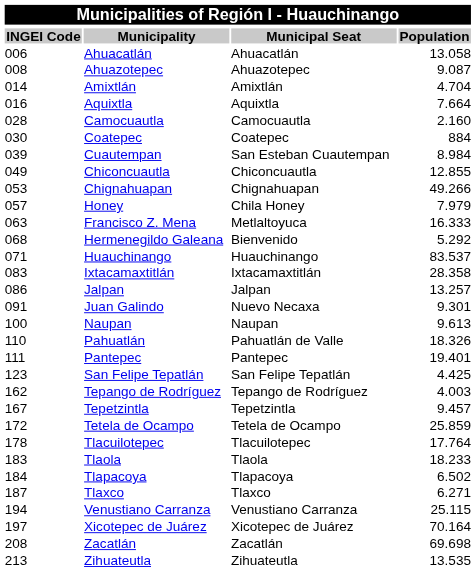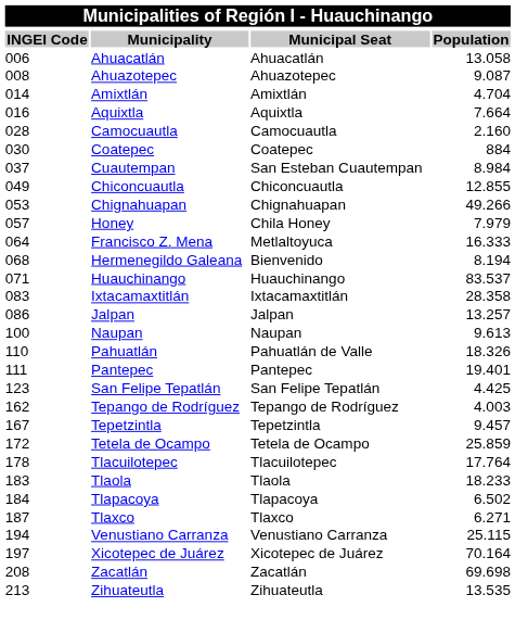 <table class="toc" cellpadding=0 cellspacing=2 width=500px style="float:center; margin: 0.5em 0.5em 0.5em 1em; padding: 0.5e text-align:left;clear:all; margin-left:3px; font-size:90%">
 <tr>
 <td colspan=4 style="background:#black; color:white; font-size:120%" align=center bgcolor="black"><strong>Municipalities of Región I - Huauchinango</strong></td>
 </tr>
 <tr>
 <td colspan=4 align=center valign=center bgcolor="white"></td>
 </tr>
 <tr>
 <td style="background:#C9C9C9;" align=center><strong>INGEI Code</strong></td>
 <td style="background:#C9C9C9;" align=center><strong>Municipality</strong></td>
 <td style="background:#C9C9C9;" align=center><strong>Municipal Seat</strong></td>
 <td style="background:#C9C9C9;" align=center><strong>Population</strong></td>
 </tr>
 <tr>
 <td>006</td>
 <td><a href='#'>Ahuacatlán</a></td>
 <td>Ahuacatlán</td>
 <td align="right">13.058</td>
 </tr>
 <tr>
 <td>008</td>
 <td><a href='#'>Ahuazotepec</a></td>
 <td>Ahuazotepec</td>
 <td align="right">9.087</td>
 </tr>
 <tr>
 <td>014</td>
 <td><a href='#'>Amixtlán</a></td>
 <td>Amixtlán</td>
 <td align="right">4.704</td>
 </tr>
 <tr>
 <td>016</td>
 <td><a href='#'>Aquixtla</a></td>
 <td>Aquixtla</td>
 <td align="right">7.664</td>
 </tr>
 <tr>
 <td>028</td>
 <td><a href='#'>Camocuautla</a></td>
 <td>Camocuautla</td>
 <td align="right">2.160</td>
 </tr>
 <tr>
 <td>030</td>
 <td><a href='#'>Coatepec</a></td>
 <td>Coatepec</td>
 <td align="right">884</td>
 </tr>
 <tr>
-<td>039</td>
+<td>037</td>
 <td><a href='#'>Cuautempan</a></td>
 <td>San Esteban Cuautempan</td>
 <td align="right">8.984</td>
 </tr>
 <tr>
 <td>049</td>
 <td><a href='#'>Chiconcuautla</a></td>
 <td>Chiconcuautla</td>
 <td align="right">12.855</td>
 </tr>
 <tr>
 <td>053</td>
 <td><a href='#'>Chignahuapan</a></td>
 <td>Chignahuapan</td>
 <td align="right">49.266</td>
 </tr>
 <tr>
 <td>057</td>
 <td><a href='#'>Honey</a></td>
 <td>Chila Honey</td>
 <td align="right">7.979</td>
 </tr>
 <tr>
-<td>063</td>
+<td>064</td>
 <td><a href='#'>Francisco Z. Mena</a></td>
 <td>Metlaltoyuca</td>
 <td align="right">16.333</td>
 </tr>
 <tr>
 <td>068</td>
 <td><a href='#'>Hermenegildo Galeana</a></td>
 <td>Bienvenido</td>
-<td align="right">5.292</td>
+<td align="right">8.194</td>
 </tr>
 <tr>
 <td>071</td>
 <td><a href='#'>Huauchinango</a></td>
 <td>Huauchinango</td>
 <td align="right">83.537</td>
 </tr>
 <tr>
 <td>083</td>
 <td><a href='#'>Ixtacamaxtitlán</a></td>
 <td>Ixtacamaxtitlán</td>
 <td align="right">28.358</td>
 </tr>
 <tr>
 <td>086</td>
 <td><a href='#'>Jalpan</a></td>
 <td>Jalpan</td>
 <td align="right">13.257</td>
-</tr>
-<tr>
-<td>091</td>
-<td><a href='#'>Juan Galindo</a></td>
-<td>Nuevo Necaxa</td>
-<td align="right">9.301</td>
 </tr>
 <tr>
 <td>100</td>
 <td><a href='#'>Naupan</a></td>
 <td>Naupan</td>
 <td align="right">9.613</td>
 </tr>
 <tr>
 <td>110</td>
 <td><a href='#'>Pahuatlán</a></td>
 <td>Pahuatlán de Valle</td>
 <td align="right">18.326</td>
 </tr>
 <tr>
 <td>111</td>
 <td><a href='#'>Pantepec</a></td>
 <td>Pantepec</td>
 <td align="right">19.401</td>
 </tr>
 <tr>
 <td>123</td>
 <td><a href='#'>San Felipe Tepatlán</a></td>
 <td>San Felipe Tepatlán</td>
 <td align="right">4.425</td>
 </tr>
 <tr>
 <td>162</td>
 <td><a href='#'>Tepango de Rodríguez</a></td>
 <td>Tepango de Rodríguez</td>
 <td align="right">4.003</td>
 </tr>
 <tr>
 <td>167</td>
 <td><a href='#'>Tepetzintla</a></td>
 <td>Tepetzintla</td>
 <td align="right">9.457</td>
 </tr>
 <tr>
 <td>172</td>
 <td><a href='#'>Tetela de Ocampo</a></td>
 <td>Tetela de Ocampo</td>
 <td align="right">25.859</td>
 </tr>
 <tr>
 <td>178</td>
 <td><a href='#'>Tlacuilotepec</a></td>
 <td>Tlacuilotepec</td>
 <td align="right">17.764</td>
 </tr>
 <tr>
 <td>183</td>
 <td><a href='#'>Tlaola</a></td>
 <td>Tlaola</td>
 <td align="right">18.233</td>
 </tr>
 <tr>
 <td>184</td>
 <td><a href='#'>Tlapacoya</a></td>
 <td>Tlapacoya</td>
 <td align="right">6.502</td>
 </tr>
 <tr>
 <td>187</td>
 <td><a href='#'>Tlaxco</a></td>
 <td>Tlaxco</td>
 <td align="right">6.271</td>
 </tr>
 <tr>
 <td>194</td>
 <td><a href='#'>Venustiano Carranza</a></td>
 <td>Venustiano Carranza</td>
 <td align="right">25.115</td>
 </tr>
 <tr>
 <td>197</td>
 <td><a href='#'>Xicotepec de Juárez</a></td>
 <td>Xicotepec de Juárez</td>
 <td align="right">70.164</td>
 </tr>
 <tr>
 <td>208</td>
 <td><a href='#'>Zacatlán</a></td>
 <td>Zacatlán</td>
 <td align="right">69.698</td>
 </tr>
 <tr>
 <td>213</td>
 <td><a href='#'>Zihuateutla</a></td>
 <td>Zihuateutla</td>
 <td align="right">13.535</td>
 </tr>
 <tr>
 </tr>
 </table>
